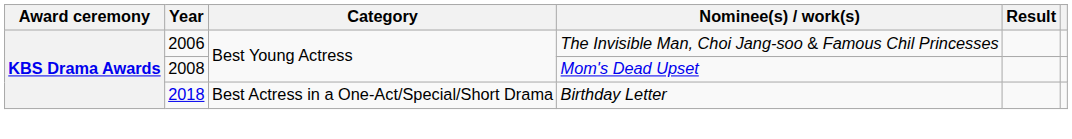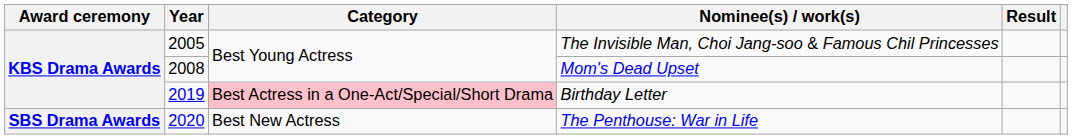 <table class="wikitable sortable plainrowheaders">
 <tr>
 <th scope="col">Award ceremony</th>
 <th scope="col">Year</th>
 <th scope="col">Category</th>
 <th scope="col">Nominee(s) / work(s)</th>
 <th scope="col">Result</th>
 <th scope="col" class="unsortable"></th>
 </tr>
 <tr>
 <th scope="row" rowspan="3"><a href='#'>KBS Drama Awards</a></th>
-<td style="text-align:center">2006</td>
+<td style="text-align:center">2005</td>
 <td rowspan="2">Best Young Actress</td>
 <td><em>The Invisible Man, Choi Jang-soo</em> & <em>Famous Chil Princesses</em></td>
 <td></td>
 <td style="text-align:center"></td>
 </tr>
 <tr>
 <td style="text-align:center">2008</td>
 <td><em><a href='#'>Mom's Dead Upset</a></em></td>
 <td></td>
 <td style="text-align:center"></td>
 </tr>
 <tr>
-<td style="text-align:center"><a href='#'>2018</a></td>
-<td>Best Actress in a One-Act/Special/Short Drama</td>
+<td style="text-align:center"><a href='#'>2019</a></td>
+<td style="background: pink;">Best Actress in a One-Act/Special/Short Drama</td>
 <td><em>Birthday Letter</em></td>
 <td></td>
 <td style="text-align:center"></td>
 </tr>
+<tr>
+<th scope="row"><a href='#'>SBS Drama Awards</a></th>
+<td style="text-align:center"><a href='#'>2020</a></td>
+<td>Best New Actress</td>
+<td><em><a href='#'>The Penthouse: War in Life</a></em></td>
+<td></td>
+<td style="text-align:center"></td>
+</tr>
 </table>
